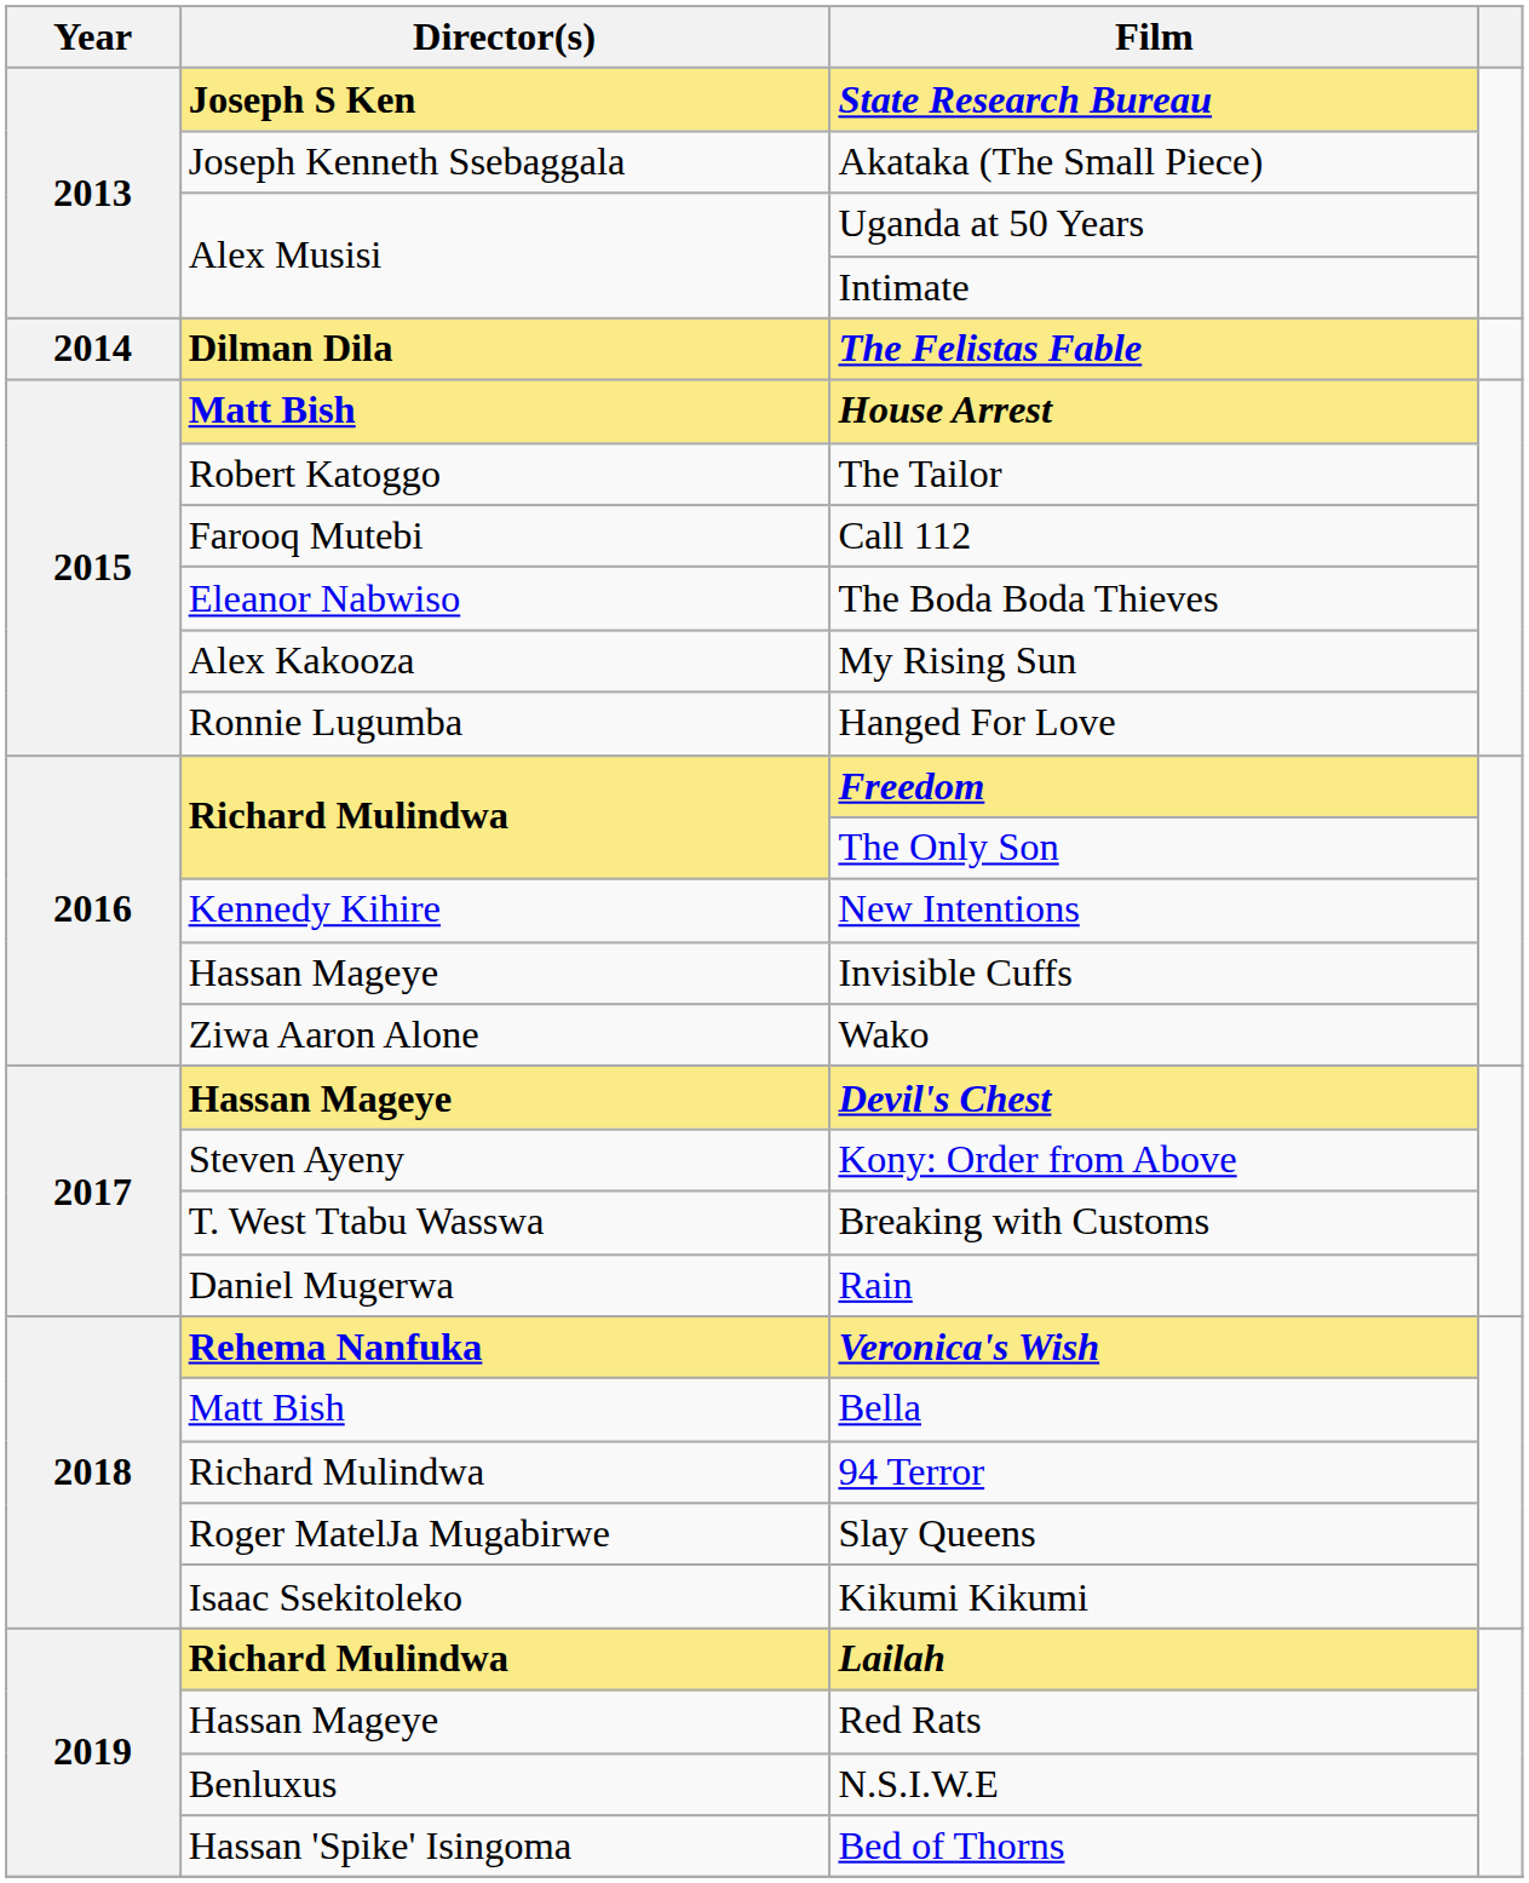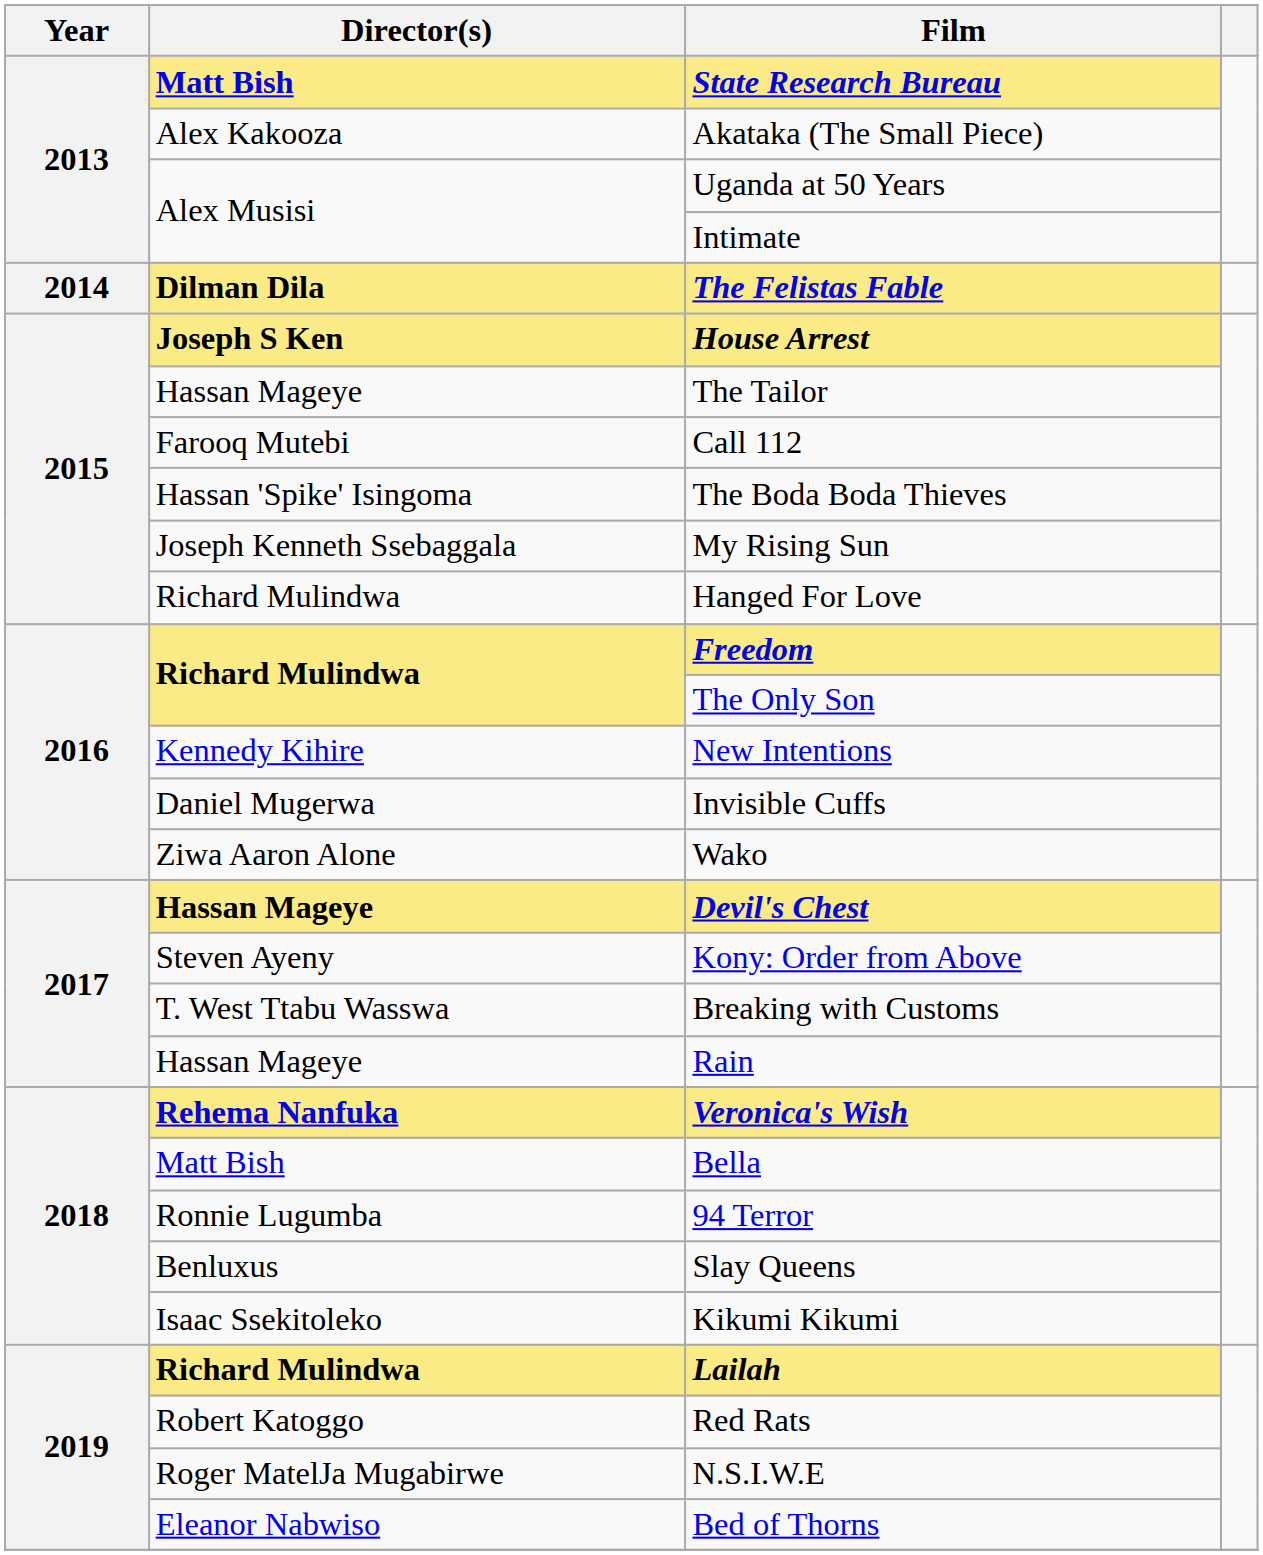 <table class="wikitable sortable">
 <tr>
 <th scope="col" style="width:8%;">Year</th>
 <th scope="col" style="width:30%;">Director(s)</th>
 <th scope="col" style="width:30%;">Film</th>
 <th scope="col" style="width:2%;" class="unsortable"></th>
 </tr>
 <tr>
 <th scope="row" rowspan=4 style="text-align:center;">2013 <br></th>
-<td style="background:#FAEB86;"><strong>Joseph S Ken</strong></td>
+<td style="background:#FAEB86;"><strong><a href='#'>Matt Bish</a></strong></td>
 <td style="background:#FAEB86;"><strong><em><a href='#'>State Research Bureau</a></em></strong></td>
 <td rowspan="4"></td>
 </tr>
 <tr>
-<td>Joseph Kenneth Ssebaggala</td>
+<td>Alex Kakooza</td>
 <td>Akataka (The Small Piece)</td>
 </tr>
 <tr>
 <td rowspan="2">Alex Musisi</td>
 <td>Uganda at 50 Years</td>
 </tr>
 <tr>
 <td>Intimate</td>
 </tr>
 <tr>
 <th scope="row" rowspan=1 style="text-align:center;">2014 <br></th>
 <td style="background:#FAEB86;"><strong>Dilman Dila</strong></td>
 <td style="background:#FAEB86;"><strong><em><a href='#'>The Felistas Fable</a></em></strong></td>
 <td rowspan="1"></td>
 </tr>
 <tr>
 <th scope="row" rowspan=6 style="text-align:center;">2015 <br></th>
-<td style="background:#FAEB86;"><strong><a href='#'>Matt Bish</a></strong></td>
+<td style="background:#FAEB86;"><strong>Joseph S Ken</strong></td>
 <td style="background:#FAEB86;"><strong><em>House Arrest</em></strong></td>
 <td rowspan="6"></td>
 </tr>
 <tr>
-<td>Robert Katoggo</td>
+<td>Hassan Mageye</td>
 <td>The Tailor</td>
 </tr>
 <tr>
 <td>Farooq Mutebi</td>
 <td>Call 112</td>
 </tr>
 <tr>
-<td><a href='#'>Eleanor Nabwiso</a></td>
+<td>Hassan 'Spike' Isingoma</td>
 <td>The Boda Boda Thieves</td>
 </tr>
 <tr>
-<td>Alex Kakooza</td>
+<td>Joseph Kenneth Ssebaggala</td>
 <td>My Rising Sun</td>
 </tr>
 <tr>
-<td>Ronnie Lugumba</td>
+<td>Richard Mulindwa</td>
 <td>Hanged For Love</td>
 </tr>
 <tr>
 <th scope="row" rowspan=5 style="text-align:center;">2016 <br></th>
 <td rowspan=2 style="background:#FAEB86;"><strong>Richard Mulindwa</strong></td>
 <td style="background:#FAEB86;"><strong><em><a href='#'>Freedom</a></em></strong></td>
 <td rowspan="5"></td>
 </tr>
 <tr>
 <td><a href='#'>The Only Son</a></td>
 </tr>
 <tr>
 <td><a href='#'>Kennedy Kihire</a></td>
 <td><a href='#'>New Intentions</a></td>
 </tr>
 <tr>
-<td>Hassan Mageye</td>
+<td>Daniel Mugerwa</td>
 <td>Invisible Cuffs</td>
 </tr>
 <tr>
 <td>Ziwa Aaron Alone</td>
 <td>Wako</td>
 </tr>
 <tr>
 <th scope="row" rowspan=4 style="text-align:center;">2017 <br></th>
 <td style="background:#FAEB86;"><strong>Hassan Mageye</strong></td>
 <td style="background:#FAEB86;"><strong><em><a href='#'>Devil's Chest</a></em></strong></td>
 <td rowspan="4"></td>
 </tr>
 <tr>
 <td>Steven Ayeny</td>
 <td><a href='#'>Kony: Order from Above</a></td>
 </tr>
 <tr>
 <td>T. West Ttabu Wasswa</td>
 <td>Breaking with Customs</td>
 </tr>
 <tr>
-<td>Daniel Mugerwa</td>
+<td>Hassan Mageye</td>
 <td><a href='#'>Rain</a></td>
 </tr>
 <tr>
 <th scope="row" rowspan=5 style="text-align:center;">2018 <br></th>
 <td style="background:#FAEB86;"><strong><a href='#'>Rehema Nanfuka</a></strong></td>
 <td style="background:#FAEB86;"><strong><em><a href='#'>Veronica's Wish</a></em></strong></td>
 <td rowspan="5"></td>
 </tr>
 <tr>
 <td><a href='#'>Matt Bish</a></td>
 <td><a href='#'>Bella</a></td>
 </tr>
 <tr>
-<td>Richard Mulindwa</td>
+<td>Ronnie Lugumba</td>
 <td><a href='#'>94 Terror</a></td>
 </tr>
 <tr>
-<td>Roger MatelJa Mugabirwe</td>
+<td>Benluxus</td>
 <td>Slay Queens</td>
 </tr>
 <tr>
 <td>Isaac Ssekitoleko</td>
 <td>Kikumi Kikumi</td>
 </tr>
 <tr>
 <th scope="row" rowspan=4 style="text-align:center;">2019 <br></th>
 <td style="background:#FAEB86;"><strong>Richard Mulindwa</strong></td>
 <td style="background:#FAEB86;"><strong><em>Lailah</em></strong></td>
 <td rowspan="4"></td>
 </tr>
 <tr>
-<td>Hassan Mageye</td>
+<td>Robert Katoggo</td>
 <td>Red Rats</td>
 </tr>
 <tr>
-<td>Benluxus</td>
+<td>Roger MatelJa Mugabirwe</td>
 <td>N.S.I.W.E</td>
 </tr>
 <tr>
-<td>Hassan 'Spike' Isingoma</td>
+<td><a href='#'>Eleanor Nabwiso</a></td>
 <td><a href='#'>Bed of Thorns</a></td>
 </tr>
 <tr>
 </tr>
 </table>
